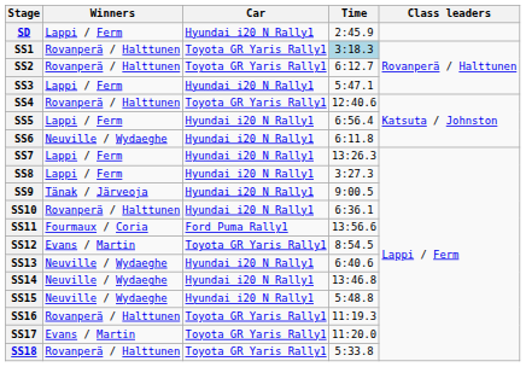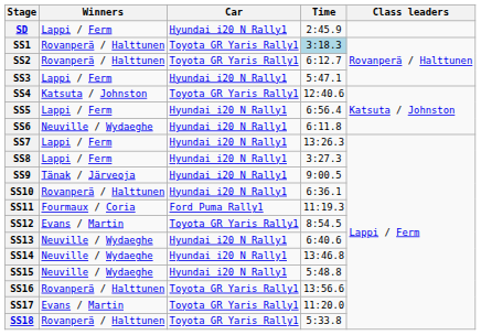 <table class="wikitable" style="font-size:85%">
 <tr>
 <th>Stage</th>
 <th>Winners</th>
 <th>Car</th>
 <th>Time</th>
 <th>Class leaders</th>
 </tr>
 <tr>
 <th><a href='#'>SD</a></th>
 <td><a href='#'>Lappi</a> / <a href='#'>Ferm</a></td>
 <td><a href='#'>Hyundai i20 N Rally1</a></td>
 <td align="center">2:45.9</td>
 <td></td>
 </tr>
 <tr>
 <th>SS1</th>
 <td><a href='#'>Rovanperä</a> / <a href='#'>Halttunen</a></td>
 <td><a href='#'>Toyota GR Yaris Rally1</a></td>
 <td align="center" style="background: lightblue;">3:18.3</td>
 <td rowspan="3"><a href='#'>Rovanperä</a> / <a href='#'>Halttunen</a></td>
 </tr>
 <tr>
 <th>SS2</th>
 <td><a href='#'>Rovanperä</a> / <a href='#'>Halttunen</a></td>
 <td><a href='#'>Toyota GR Yaris Rally1</a></td>
 <td align="center">6:12.7</td>
 </tr>
 <tr>
 <th>SS3</th>
 <td><a href='#'>Lappi</a> / <a href='#'>Ferm</a></td>
 <td><a href='#'>Hyundai i20 N Rally1</a></td>
 <td align="center">5:47.1</td>
 </tr>
 <tr>
 <th>SS4</th>
-<td><a href='#'>Rovanperä</a> / <a href='#'>Halttunen</a></td>
+<td><a href='#'>Katsuta</a> / <a href='#'>Johnston</a></td>
 <td><a href='#'>Toyota GR Yaris Rally1</a></td>
 <td align="center">12:40.6</td>
 <td rowspan="3"><a href='#'>Katsuta</a> / <a href='#'>Johnston</a></td>
 </tr>
 <tr>
 <th>SS5</th>
 <td><a href='#'>Lappi</a> / <a href='#'>Ferm</a></td>
 <td><a href='#'>Hyundai i20 N Rally1</a></td>
 <td align="center">6:56.4</td>
 </tr>
 <tr>
 <th>SS6</th>
 <td><a href='#'>Neuville</a> / <a href='#'>Wydaeghe</a></td>
 <td><a href='#'>Hyundai i20 N Rally1</a></td>
 <td align="center">6:11.8</td>
 </tr>
 <tr>
 <th>SS7</th>
 <td><a href='#'>Lappi</a> / <a href='#'>Ferm</a></td>
 <td><a href='#'>Hyundai i20 N Rally1</a></td>
 <td align="center">13:26.3</td>
 <td rowspan="12"><a href='#'>Lappi</a> / <a href='#'>Ferm</a></td>
 </tr>
 <tr>
 <th>SS8</th>
 <td><a href='#'>Lappi</a> / <a href='#'>Ferm</a></td>
 <td><a href='#'>Hyundai i20 N Rally1</a></td>
 <td align="center">3:27.3</td>
 </tr>
 <tr>
 <th>SS9</th>
 <td><a href='#'>Tänak</a> / <a href='#'>Järveoja</a></td>
 <td><a href='#'>Hyundai i20 N Rally1</a></td>
 <td align="center">9:00.5</td>
 </tr>
 <tr>
 <th>SS10</th>
 <td><a href='#'>Rovanperä</a> / <a href='#'>Halttunen</a></td>
 <td><a href='#'>Hyundai i20 N Rally1</a></td>
 <td align="center">6:36.1</td>
 </tr>
 <tr>
 <th>SS11</th>
 <td><a href='#'>Fourmaux</a> / <a href='#'>Coria</a></td>
 <td><a href='#'>Ford Puma Rally1</a></td>
-<td align="center">13:56.6</td>
+<td align="center">11:19.3</td>
 </tr>
 <tr>
 <th>SS12</th>
 <td><a href='#'>Evans</a> / <a href='#'>Martin</a></td>
 <td><a href='#'>Toyota GR Yaris Rally1</a></td>
 <td align="center">8:54.5</td>
 </tr>
 <tr>
 <th>SS13</th>
 <td><a href='#'>Neuville</a> / <a href='#'>Wydaeghe</a></td>
 <td><a href='#'>Hyundai i20 N Rally1</a></td>
 <td align="center">6:40.6</td>
 </tr>
 <tr>
 <th>SS14</th>
 <td><a href='#'>Neuville</a> / <a href='#'>Wydaeghe</a></td>
 <td><a href='#'>Hyundai i20 N Rally1</a></td>
 <td align="center">13:46.8</td>
 </tr>
 <tr>
 <th>SS15</th>
 <td><a href='#'>Neuville</a> / <a href='#'>Wydaeghe</a></td>
 <td><a href='#'>Hyundai i20 N Rally1</a></td>
 <td align="center">5:48.8</td>
 </tr>
 <tr>
 <th>SS16</th>
 <td><a href='#'>Rovanperä</a> / <a href='#'>Halttunen</a></td>
 <td><a href='#'>Toyota GR Yaris Rally1</a></td>
-<td align="center">11:19.3</td>
+<td align="center">13:56.6</td>
 </tr>
 <tr>
 <th>SS17</th>
 <td><a href='#'>Evans</a> / <a href='#'>Martin</a></td>
 <td><a href='#'>Toyota GR Yaris Rally1</a></td>
 <td align="center">11:20.0</td>
 </tr>
 <tr>
 <th><a href='#'>SS18</a></th>
 <td><a href='#'>Rovanperä</a> / <a href='#'>Halttunen</a></td>
 <td><a href='#'>Toyota GR Yaris Rally1</a></td>
 <td align="center">5:33.8</td>
 </tr>
 </table>
